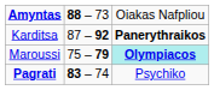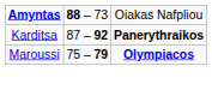 <table class="wikitable" style="text-align: center; font-size:100%">
 <tr>
 <td><strong><a href='#'>Amyntas</a></strong></td>
 <td><strong>88</strong> – 73</td>
 <td>Oiakas Nafpliou</td>
 </tr>
 <tr>
 <td><a href='#'>Karditsa</a></td>
 <td>87 – <strong>92</strong></td>
 <td><strong>Panerythraikos</strong></td>
 </tr>
 <tr>
 <td><a href='#'>Maroussi</a></td>
 <td>75 – <strong>79</strong></td>
-<td style="background: paleturquoise;"><strong><a href='#'>Olympiacos</a></strong></td>
-</tr>
-<tr>
-<td><strong><a href='#'>Pagrati</a></strong></td>
-<td><strong>83</strong> – 74</td>
-<td><a href='#'>Psychiko</a></td>
+<td><strong><a href='#'>Olympiacos</a></strong></td>
 </tr>
 </table>
